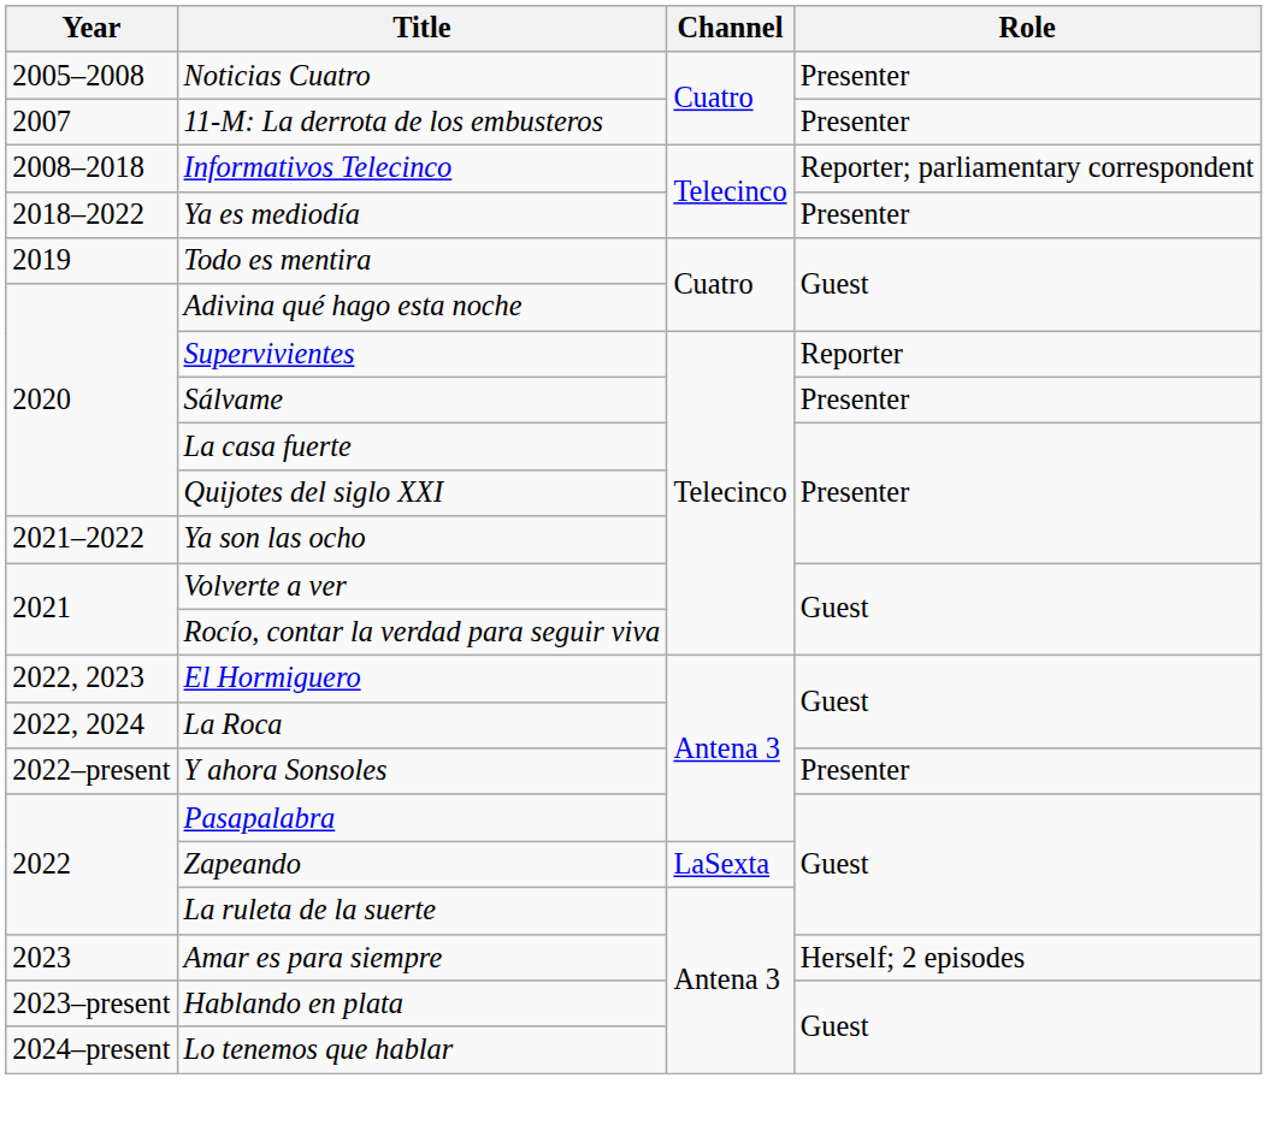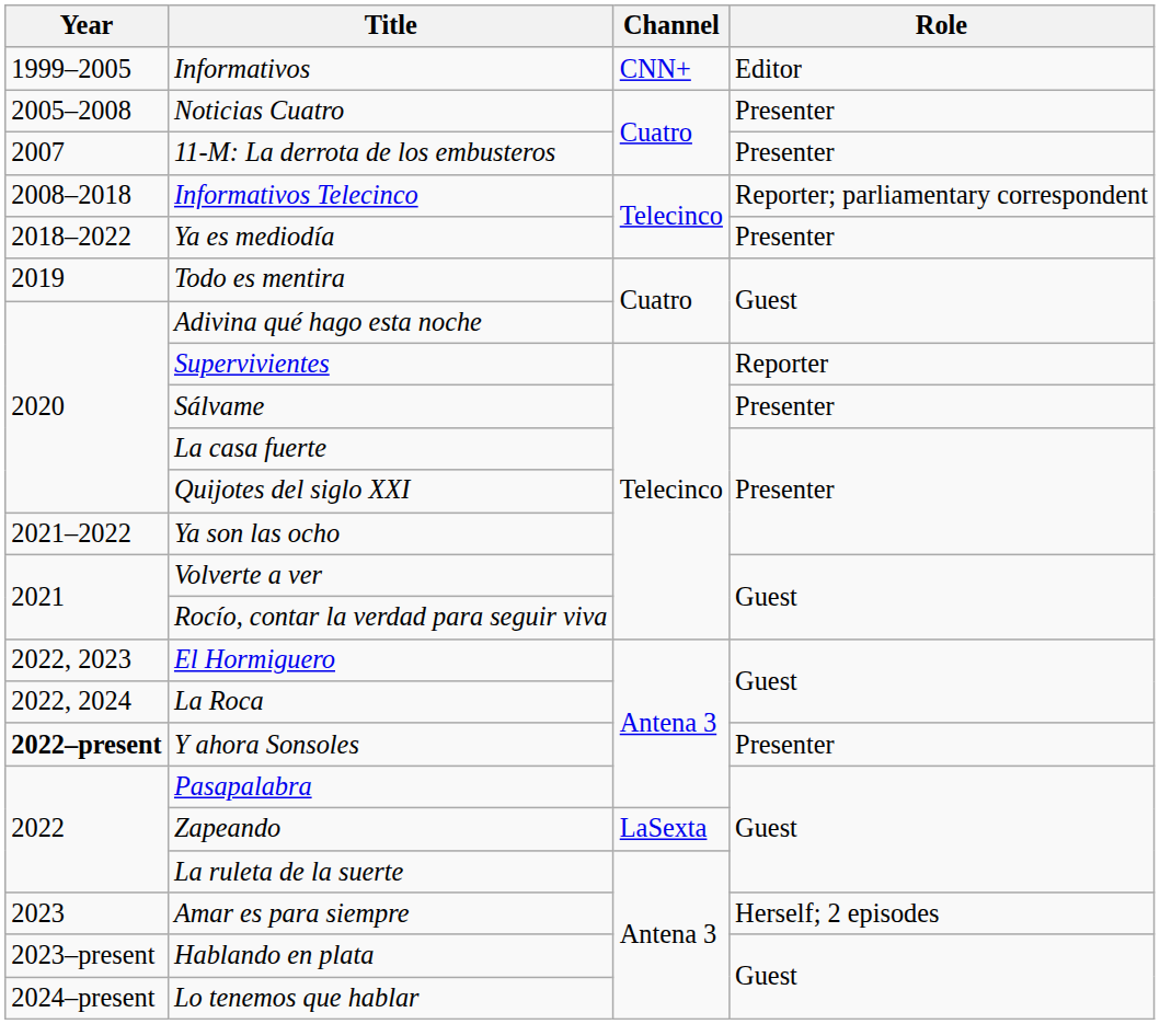 <table class="wikitable">
 <tr>
 <th>Year</th>
 <th>Title</th>
 <th>Channel</th>
 <th>Role</th>
+</tr>
+<tr>
+<td>1999–2005</td>
+<td><em>Informativos</em></td>
+<td><a href='#'>CNN+</a></td>
+<td>Editor</td>
 </tr>
 <tr>
 <td>2005–2008</td>
 <td><em>Noticias Cuatro</em></td>
 <td rowspan="2"><a href='#'>Cuatro</a></td>
 <td>Presenter</td>
 </tr>
 <tr>
 <td>2007</td>
 <td><em>11-M: La derrota de los embusteros</em></td>
 <td>Presenter</td>
 </tr>
 <tr>
 <td>2008–2018</td>
 <td><em><a href='#'>Informativos Telecinco</a></em></td>
 <td rowspan="2"><a href='#'>Telecinco</a></td>
 <td>Reporter; parliamentary correspondent</td>
 </tr>
 <tr>
 <td>2018–2022</td>
 <td><em>Ya es mediodía</em></td>
 <td>Presenter</td>
 </tr>
 <tr>
 <td>2019</td>
 <td><em>Todo es mentira</em></td>
 <td rowspan="2">Cuatro</td>
 <td rowspan="2">Guest</td>
 </tr>
 <tr>
 <td rowspan="5">2020</td>
 <td><em>Adivina qué hago esta noche</em></td>
 </tr>
 <tr>
 <td><a href='#'><em>Supervivientes</em></a></td>
 <td rowspan="7">Telecinco</td>
 <td>Reporter</td>
 </tr>
 <tr>
 <td><em>Sálvame</em></td>
 <td>Presenter</td>
 </tr>
 <tr>
 <td><em>La casa fuerte</em></td>
 <td rowspan="3">Presenter</td>
 </tr>
 <tr>
 <td><em>Quijotes del siglo XXI</em></td>
 </tr>
 <tr>
 <td>2021–2022</td>
 <td><em>Ya son las ocho</em></td>
 </tr>
 <tr>
 <td rowspan="2">2021</td>
 <td><em>Volverte a ver</em></td>
 <td rowspan="2">Guest</td>
 </tr>
 <tr>
 <td><em>Rocío, contar la verdad para seguir viva</em></td>
 </tr>
 <tr>
 <td>2022, 2023</td>
 <td><em><a href='#'>El Hormiguero</a></em></td>
 <td rowspan="4"><a href='#'>Antena 3</a></td>
 <td rowspan="2">Guest</td>
 </tr>
 <tr>
 <td>2022, 2024</td>
 <td><em>La Roca</em></td>
 </tr>
 <tr>
-<td>2022–present</td>
+<td><strong>2022–present</strong></td>
 <td><em>Y ahora Sonsoles</em></td>
 <td>Presenter</td>
 </tr>
 <tr>
 <td rowspan="3">2022</td>
 <td><em><a href='#'>Pasapalabra</a></em></td>
 <td rowspan="3">Guest</td>
 </tr>
 <tr>
 <td><em>Zapeando</em></td>
 <td><a href='#'>LaSexta</a></td>
 </tr>
 <tr>
 <td><em>La ruleta de la suerte</em></td>
 <td rowspan="4">Antena 3</td>
 </tr>
 <tr>
 <td>2023</td>
 <td><em>Amar es para siempre</em></td>
 <td>Herself; 2 episodes</td>
 </tr>
 <tr>
 <td>2023–present</td>
 <td><em>Hablando en plata</em></td>
 <td rowspan="2">Guest</td>
 </tr>
 <tr>
 <td>2024–present</td>
 <td><em>Lo tenemos que hablar</em></td>
 </tr>
 </table>
